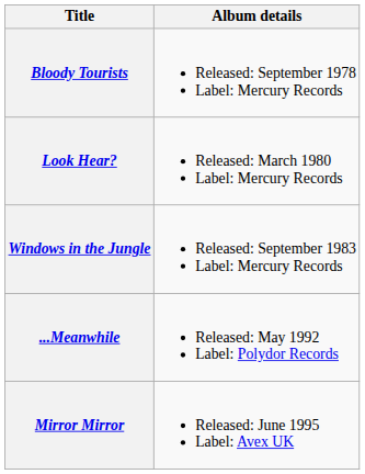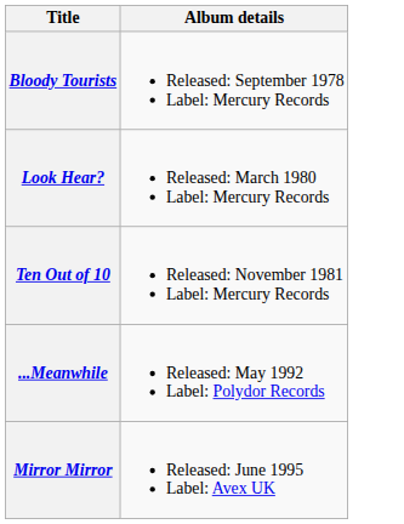 <table class="wikitable">
 <tr>
 <th>Title</th>
 <th>Album details</th>
 </tr>
 <tr>
 <th><em><a href='#'>Bloody Tourists</a></em></th>
 <td><br><ul><li>Released: September 1978</li><li>Label: Mercury Records</li></ul></td>
 </tr>
 <tr>
 <th><em><a href='#'>Look Hear?</a></em></th>
 <td><br><ul><li>Released: March 1980</li><li>Label: Mercury Records</li></ul></td>
 </tr>
 <tr>
-<th><em><a href='#'>Windows in the Jungle</a></em></th>
-<td><br><ul><li>Released: September 1983</li><li>Label: Mercury Records</li></ul></td>
+<th><em><a href='#'>Ten Out of 10</a></em></th>
+<td><br><ul><li>Released: November 1981</li><li>Label: Mercury Records</li></ul></td>
 </tr>
 <tr>
 <th><em><a href='#'>...Meanwhile</a></em></th>
 <td><br><ul><li>Released: May 1992</li><li>Label: <a href='#'>Polydor Records</a></li></ul></td>
 </tr>
 <tr>
 <th><em><a href='#'>Mirror Mirror</a></em></th>
 <td><br><ul><li>Released: June 1995</li><li>Label: <a href='#'>Avex UK</a></li></ul></td>
 </tr>
 </table>
